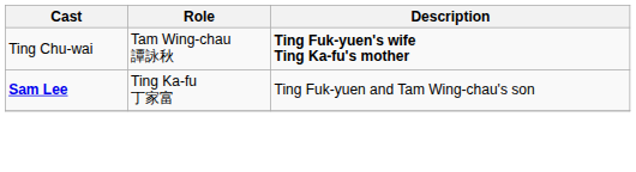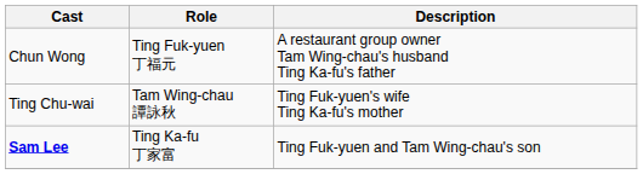 <table class="wikitable" width="55%">
 <tr>
 <th>Cast</th>
 <th>Role</th>
 <th>Description</th>
 </tr>
 <tr>
+<td>Chun Wong</td>
+<td>Ting Fuk-yuen<br>丁福元</td>
+<td>A restaurant group owner<br>Tam Wing-chau's husband<br>Ting Ka-fu's father</td>
+</tr>
+<tr>
 <td>Ting Chu-wai</td>
 <td>Tam Wing-chau<br>譚詠秋</td>
-<td><strong>Ting Fuk-yuen's wife<br>Ting Ka-fu's mother</strong></td>
+<td>Ting Fuk-yuen's wife<br>Ting Ka-fu's mother</td>
 </tr>
 <tr>
 <td><strong><a href='#'>Sam Lee</a></strong></td>
 <td>Ting Ka-fu<br>丁家富</td>
 <td>Ting Fuk-yuen and Tam Wing-chau's son</td>
 </tr>
 <tr>
 </tr>
 </table>
